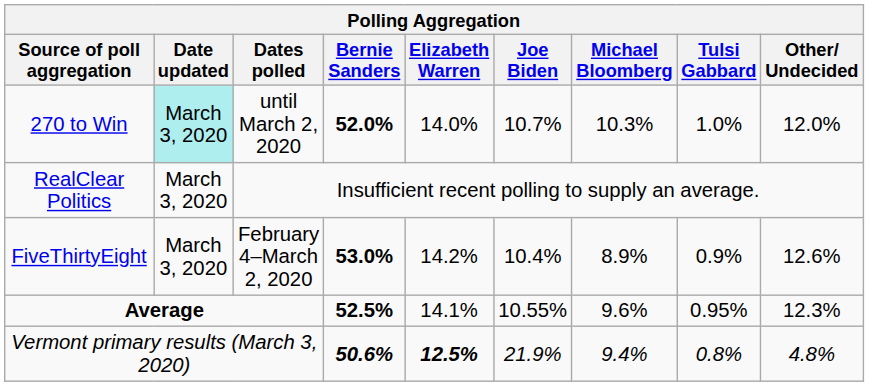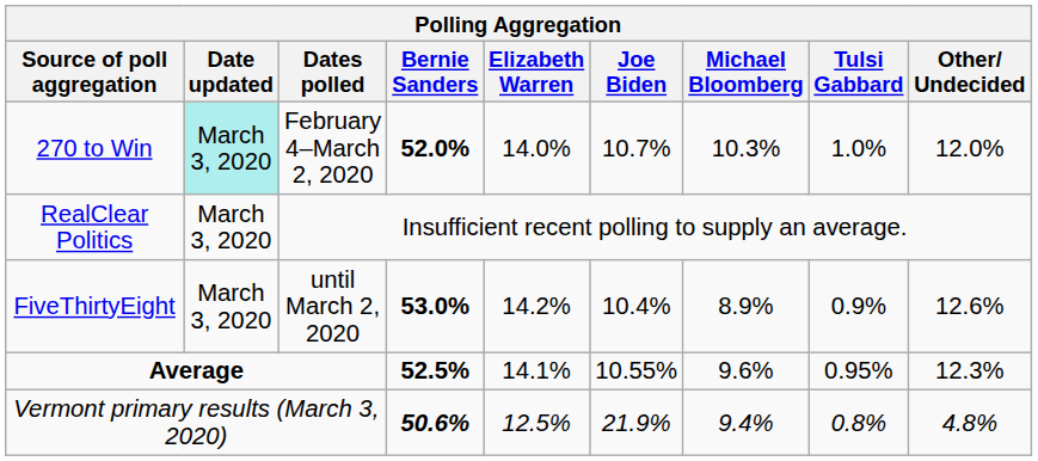 <table class="wikitable" style="font-size:90%;text-align:center;">
 <tr style="vertical-align:bottom; font-size:90%;">
 <th colspan= 12>Polling Aggregation</th>
 </tr>
 <tr style="vertical-align:bottom; font-size:90%;">
 <th style="width:200px;">Source of poll aggregation</th>
 <th>Date<br>updated</th>
 <th>Dates<br>polled</th>
 <th><a href='#'>Bernie<br>Sanders</a></th>
 <th><a href='#'>Elizabeth<br>Warren</a></th>
 <th><a href='#'>Joe<br>Biden</a></th>
 <th><a href='#'>Michael<br>Bloomberg</a></th>
 <th><a href='#'>Tulsi<br>Gabbard</a></th>
 <th>Other/<br>Undecided</th>
 </tr>
 <tr>
 <td><a href='#'>270 to Win</a></td>
 <td style="background: paleturquoise;">March 3, 2020</td>
-<td>until March 2, 2020</td>
+<td>February 4–March 2, 2020</td>
 <td><strong>52.0%</strong></td>
 <td>14.0%</td>
 <td>10.7%</td>
 <td>10.3%</td>
 <td>1.0%</td>
 <td>12.0%</td>
 </tr>
 <tr>
 <td><a href='#'>RealClear Politics</a></td>
 <td>March 3, 2020</td>
 <td colspan=7>Insufficient recent polling to supply an average.</td>
 </tr>
 <tr>
 <td><a href='#'>FiveThirtyEight</a></td>
 <td>March 3, 2020</td>
-<td>February 4–March 2, 2020</td>
+<td>until March 2, 2020</td>
 <td><strong>53.0%</strong></td>
 <td>14.2%</td>
 <td>10.4%</td>
 <td>8.9%</td>
 <td>0.9%</td>
 <td>12.6%</td>
 </tr>
 <tr>
 <td colspan=3><strong>Average</strong></td>
 <td><strong>52.5%</strong></td>
 <td>14.1%</td>
 <td>10.55%</td>
 <td>9.6%</td>
 <td>0.95%</td>
 <td>12.3%</td>
 </tr>
 <tr>
 <td colspan=3><em>Vermont primary results (March 3, 2020)</em></td>
 <td><strong><em>50.6%</em></strong></td>
-<td><strong><em>12.5%</em></strong></td>
+<td><em>12.5%</em></td>
 <td><em>21.9%</em></td>
 <td><em>9.4%</em></td>
 <td><em>0.8%</em></td>
 <td><em>4.8%</em></td>
 </tr>
 </table>
